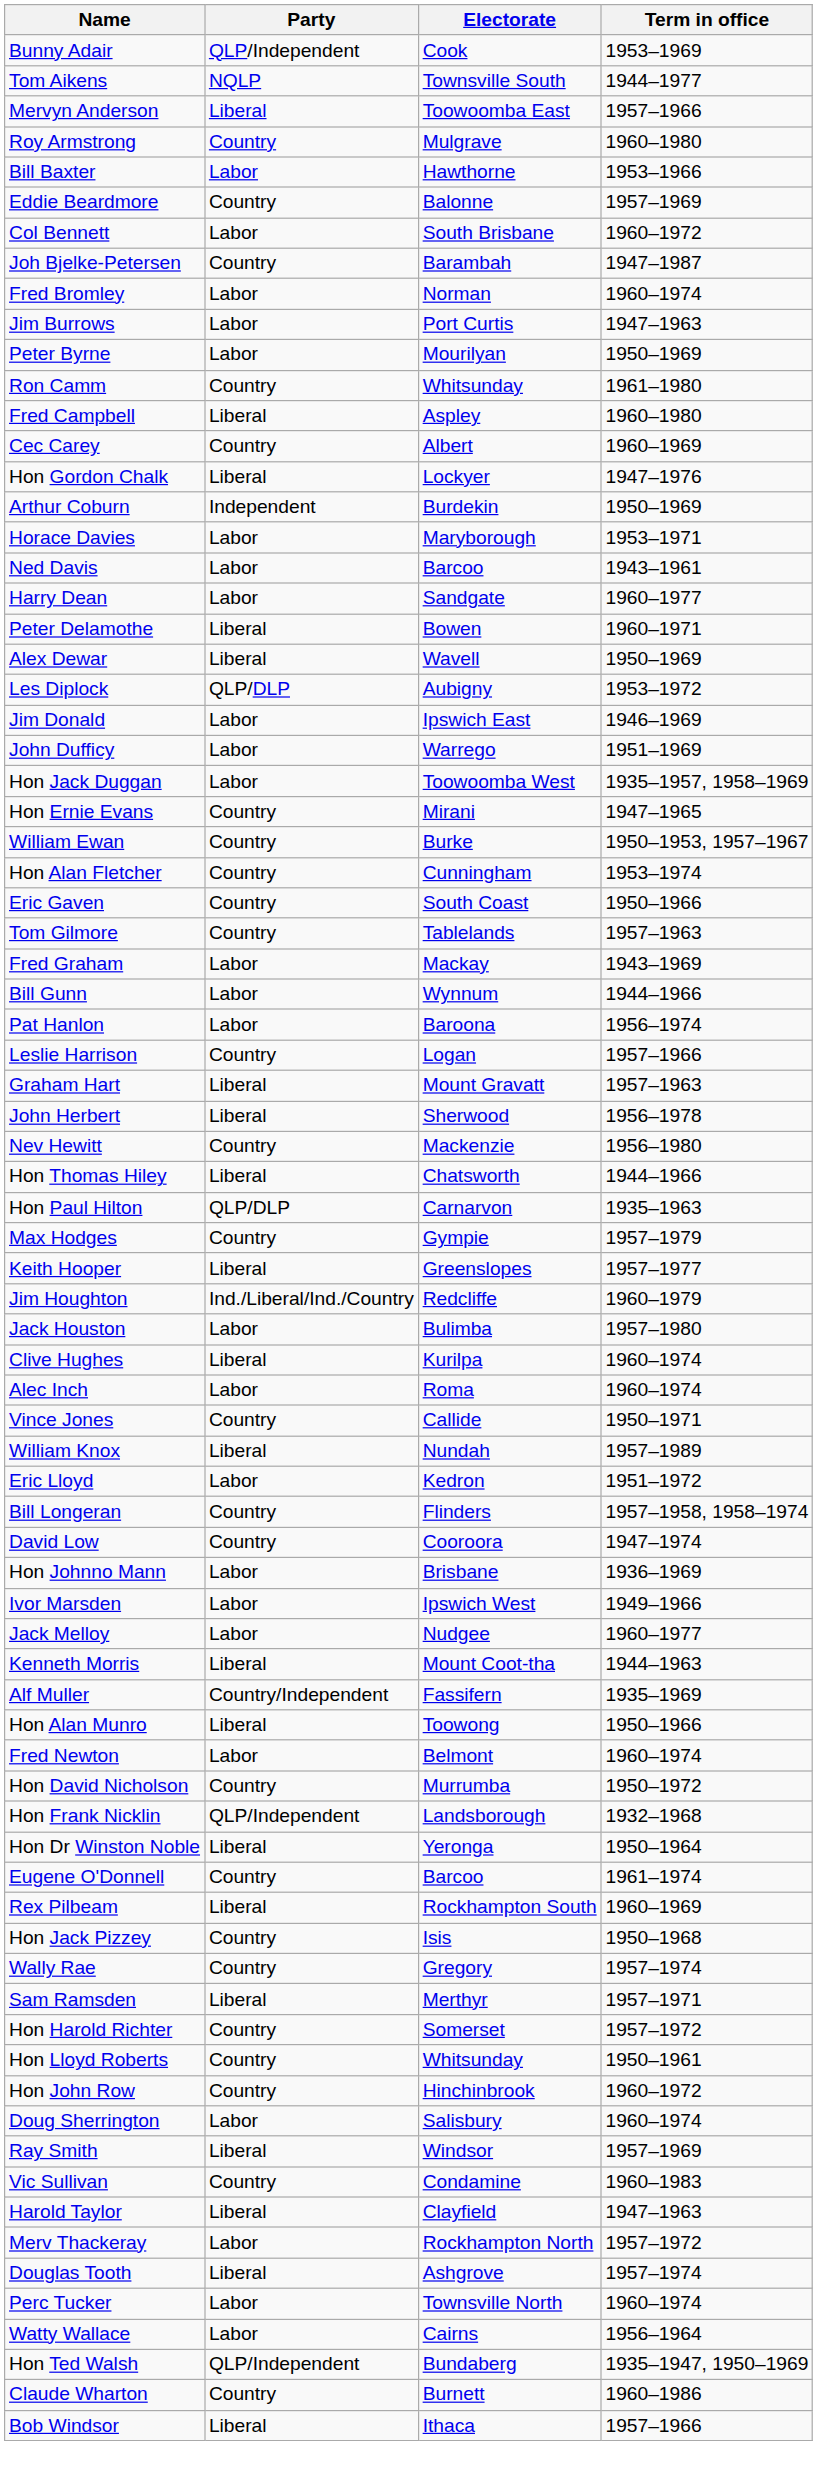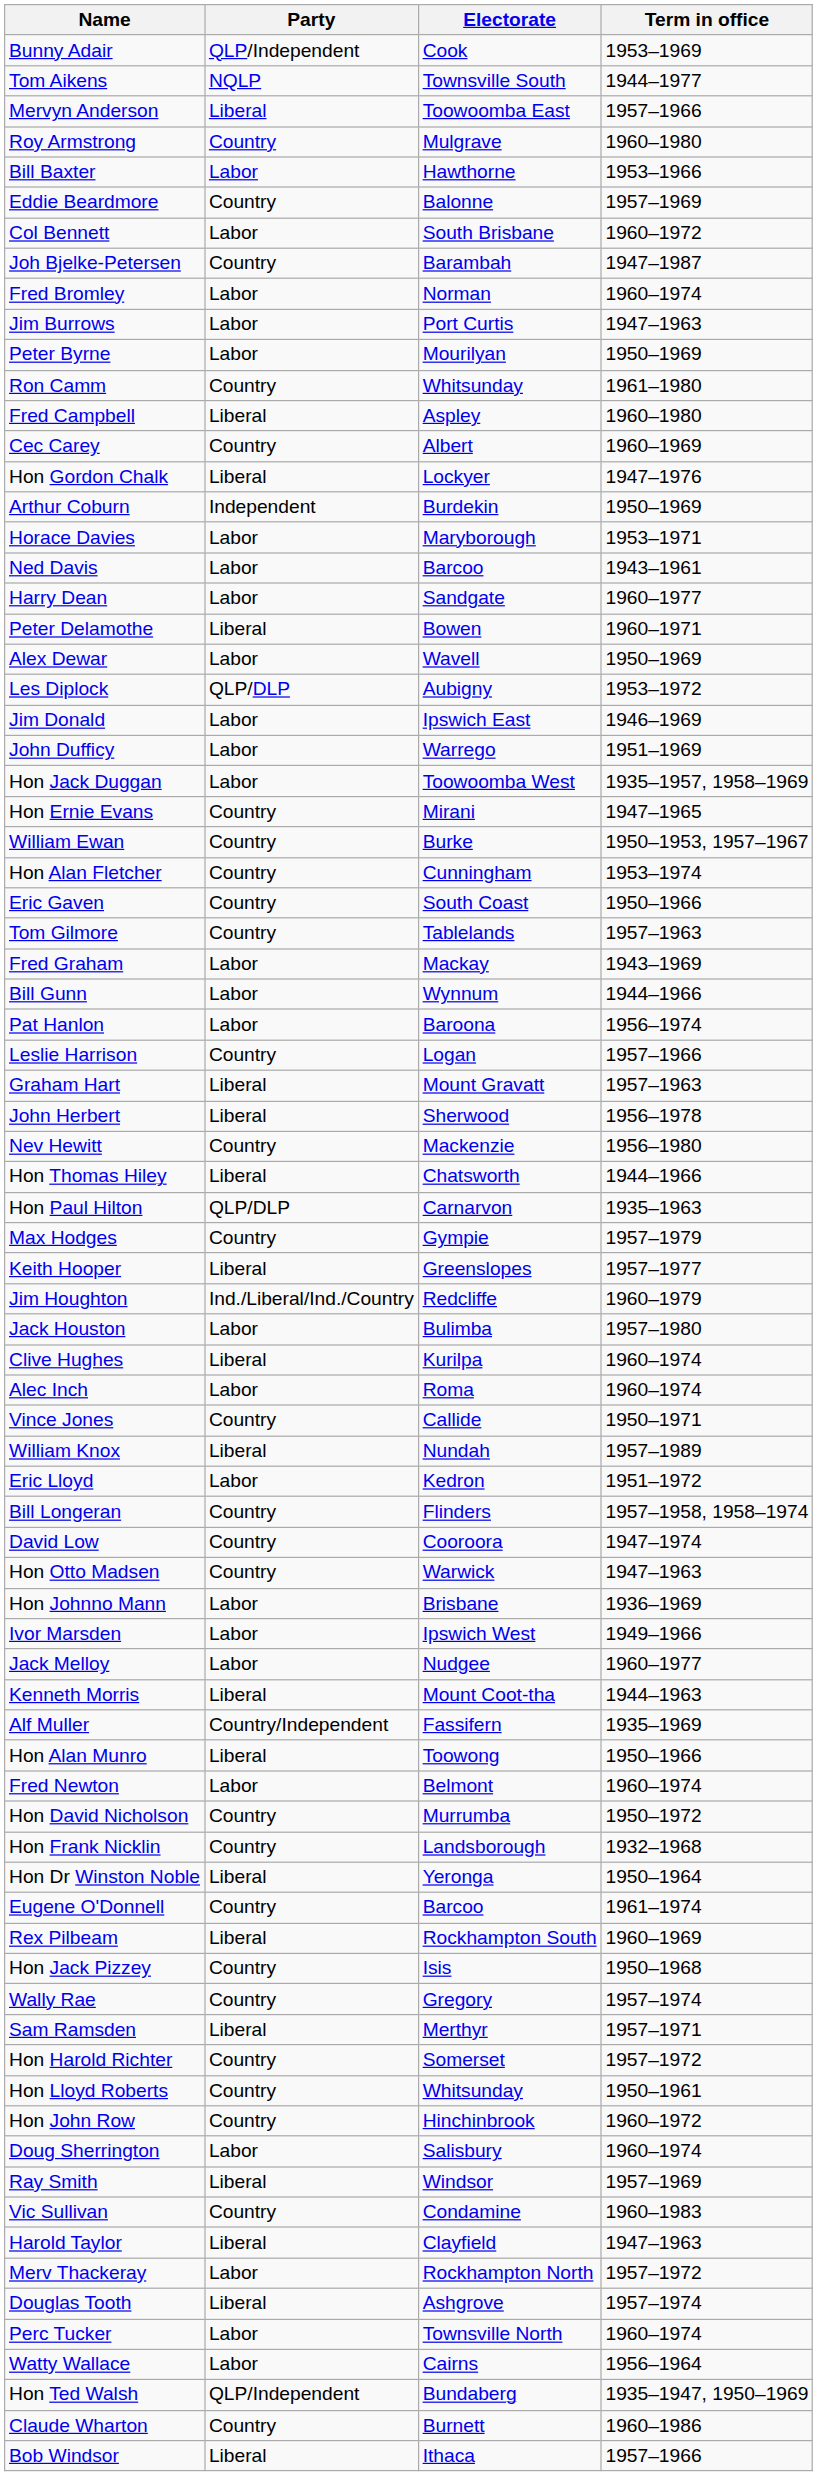 <table class="wikitable sortable">
 <tr>
 <th>Name</th>
 <th>Party</th>
 <th><a href='#'>Electorate</a></th>
 <th>Term in office</th>
 </tr>
 <tr>
 <td><a href='#'>Bunny Adair</a></td>
 <td><a href='#'>QLP</a>/Independent</td>
 <td><a href='#'>Cook</a></td>
 <td>1953–1969</td>
 </tr>
 <tr>
 <td><a href='#'>Tom Aikens</a></td>
 <td><a href='#'>NQLP</a></td>
 <td><a href='#'>Townsville South</a></td>
 <td>1944–1977</td>
 </tr>
 <tr>
 <td><a href='#'>Mervyn Anderson</a></td>
 <td><a href='#'>Liberal</a></td>
 <td><a href='#'>Toowoomba East</a></td>
 <td>1957–1966</td>
 </tr>
 <tr>
 <td><a href='#'>Roy Armstrong</a></td>
 <td><a href='#'>Country</a></td>
 <td><a href='#'>Mulgrave</a></td>
 <td>1960–1980</td>
 </tr>
 <tr>
 <td><a href='#'>Bill Baxter</a></td>
 <td><a href='#'>Labor</a></td>
 <td><a href='#'>Hawthorne</a></td>
 <td>1953–1966</td>
 </tr>
 <tr>
 <td><a href='#'>Eddie Beardmore</a></td>
 <td>Country</td>
 <td><a href='#'>Balonne</a></td>
 <td>1957–1969</td>
 </tr>
 <tr>
 <td><a href='#'>Col Bennett</a></td>
 <td>Labor</td>
 <td><a href='#'>South Brisbane</a></td>
 <td>1960–1972</td>
 </tr>
 <tr>
 <td><a href='#'>Joh Bjelke-Petersen</a></td>
 <td>Country</td>
 <td><a href='#'>Barambah</a></td>
 <td>1947–1987</td>
 </tr>
 <tr>
 <td><a href='#'>Fred Bromley</a></td>
 <td>Labor</td>
 <td><a href='#'>Norman</a></td>
 <td>1960–1974</td>
 </tr>
 <tr>
 <td><a href='#'>Jim Burrows</a></td>
 <td>Labor</td>
 <td><a href='#'>Port Curtis</a></td>
 <td>1947–1963</td>
 </tr>
 <tr>
 <td><a href='#'>Peter Byrne</a></td>
 <td>Labor</td>
 <td><a href='#'>Mourilyan</a></td>
 <td>1950–1969</td>
 </tr>
 <tr>
 <td><a href='#'>Ron Camm</a></td>
 <td>Country</td>
 <td><a href='#'>Whitsunday</a></td>
 <td>1961–1980</td>
 </tr>
 <tr>
 <td><a href='#'>Fred Campbell</a></td>
 <td>Liberal</td>
 <td><a href='#'>Aspley</a></td>
 <td>1960–1980</td>
 </tr>
 <tr>
 <td><a href='#'>Cec Carey</a></td>
 <td>Country</td>
 <td><a href='#'>Albert</a></td>
 <td>1960–1969</td>
 </tr>
 <tr>
 <td>Hon <a href='#'>Gordon Chalk</a></td>
 <td>Liberal</td>
 <td><a href='#'>Lockyer</a></td>
 <td>1947–1976</td>
 </tr>
 <tr>
 <td><a href='#'>Arthur Coburn</a></td>
 <td>Independent</td>
 <td><a href='#'>Burdekin</a></td>
 <td>1950–1969</td>
 </tr>
 <tr>
 <td><a href='#'>Horace Davies</a></td>
 <td>Labor</td>
 <td><a href='#'>Maryborough</a></td>
 <td>1953–1971</td>
 </tr>
 <tr>
 <td><a href='#'>Ned Davis</a></td>
 <td>Labor</td>
 <td><a href='#'>Barcoo</a></td>
 <td>1943–1961</td>
 </tr>
 <tr>
 <td><a href='#'>Harry Dean</a></td>
 <td>Labor</td>
 <td><a href='#'>Sandgate</a></td>
 <td>1960–1977</td>
 </tr>
 <tr>
 <td><a href='#'>Peter Delamothe</a></td>
 <td>Liberal</td>
 <td><a href='#'>Bowen</a></td>
 <td>1960–1971</td>
 </tr>
 <tr>
 <td><a href='#'>Alex Dewar</a></td>
-<td>Liberal</td>
+<td>Labor</td>
 <td><a href='#'>Wavell</a></td>
 <td>1950–1969</td>
 </tr>
 <tr>
 <td><a href='#'>Les Diplock</a></td>
 <td>QLP/<a href='#'>DLP</a></td>
 <td><a href='#'>Aubigny</a></td>
 <td>1953–1972</td>
 </tr>
 <tr>
 <td><a href='#'>Jim Donald</a></td>
 <td>Labor</td>
 <td><a href='#'>Ipswich East</a></td>
 <td>1946–1969</td>
 </tr>
 <tr>
 <td><a href='#'>John Dufficy</a></td>
 <td>Labor</td>
 <td><a href='#'>Warrego</a></td>
 <td>1951–1969</td>
 </tr>
 <tr>
 <td>Hon <a href='#'>Jack Duggan</a></td>
 <td>Labor</td>
 <td><a href='#'>Toowoomba West</a></td>
 <td>1935–1957, 1958–1969</td>
 </tr>
 <tr>
 <td>Hon <a href='#'>Ernie Evans</a></td>
 <td>Country</td>
 <td><a href='#'>Mirani</a></td>
 <td>1947–1965</td>
 </tr>
 <tr>
 <td><a href='#'>William Ewan</a></td>
 <td>Country</td>
 <td><a href='#'>Burke</a></td>
 <td>1950–1953, 1957–1967</td>
 </tr>
 <tr>
 <td>Hon <a href='#'>Alan Fletcher</a></td>
 <td>Country</td>
 <td><a href='#'>Cunningham</a></td>
 <td>1953–1974</td>
 </tr>
 <tr>
 <td><a href='#'>Eric Gaven</a></td>
 <td>Country</td>
 <td><a href='#'>South Coast</a></td>
 <td>1950–1966</td>
 </tr>
 <tr>
 <td><a href='#'>Tom Gilmore</a></td>
 <td>Country</td>
 <td><a href='#'>Tablelands</a></td>
 <td>1957–1963</td>
 </tr>
 <tr>
 <td><a href='#'>Fred Graham</a></td>
 <td>Labor</td>
 <td><a href='#'>Mackay</a></td>
 <td>1943–1969</td>
 </tr>
 <tr>
 <td><a href='#'>Bill Gunn</a></td>
 <td>Labor</td>
 <td><a href='#'>Wynnum</a></td>
 <td>1944–1966</td>
 </tr>
 <tr>
 <td><a href='#'>Pat Hanlon</a></td>
 <td>Labor</td>
 <td><a href='#'>Baroona</a></td>
 <td>1956–1974</td>
 </tr>
 <tr>
 <td><a href='#'>Leslie Harrison</a></td>
 <td>Country</td>
 <td><a href='#'>Logan</a></td>
 <td>1957–1966</td>
 </tr>
 <tr>
 <td><a href='#'>Graham Hart</a></td>
 <td>Liberal</td>
 <td><a href='#'>Mount Gravatt</a></td>
 <td>1957–1963</td>
 </tr>
 <tr>
 <td><a href='#'>John Herbert</a></td>
 <td>Liberal</td>
 <td><a href='#'>Sherwood</a></td>
 <td>1956–1978</td>
 </tr>
 <tr>
 <td><a href='#'>Nev Hewitt</a></td>
 <td>Country</td>
 <td><a href='#'>Mackenzie</a></td>
 <td>1956–1980</td>
 </tr>
 <tr>
 <td>Hon <a href='#'>Thomas Hiley</a></td>
 <td>Liberal</td>
 <td><a href='#'>Chatsworth</a></td>
 <td>1944–1966</td>
 </tr>
 <tr>
 <td>Hon <a href='#'>Paul Hilton</a></td>
 <td>QLP/DLP</td>
 <td><a href='#'>Carnarvon</a></td>
 <td>1935–1963</td>
 </tr>
 <tr>
 <td><a href='#'>Max Hodges</a></td>
 <td>Country</td>
 <td><a href='#'>Gympie</a></td>
 <td>1957–1979</td>
 </tr>
 <tr>
 <td><a href='#'>Keith Hooper</a></td>
 <td>Liberal</td>
 <td><a href='#'>Greenslopes</a></td>
 <td>1957–1977</td>
 </tr>
 <tr>
 <td><a href='#'>Jim Houghton</a></td>
 <td>Ind./Liberal/Ind./Country </td>
 <td><a href='#'>Redcliffe</a></td>
 <td>1960–1979</td>
 </tr>
 <tr>
 <td><a href='#'>Jack Houston</a></td>
 <td>Labor</td>
 <td><a href='#'>Bulimba</a></td>
 <td>1957–1980</td>
 </tr>
 <tr>
 <td><a href='#'>Clive Hughes</a></td>
 <td>Liberal</td>
 <td><a href='#'>Kurilpa</a></td>
 <td>1960–1974</td>
 </tr>
 <tr>
 <td><a href='#'>Alec Inch</a></td>
 <td>Labor</td>
 <td><a href='#'>Roma</a></td>
 <td>1960–1974</td>
 </tr>
 <tr>
 <td><a href='#'>Vince Jones</a></td>
 <td>Country</td>
 <td><a href='#'>Callide</a></td>
 <td>1950–1971</td>
 </tr>
 <tr>
 <td><a href='#'>William Knox</a></td>
 <td>Liberal</td>
 <td><a href='#'>Nundah</a></td>
 <td>1957–1989</td>
 </tr>
 <tr>
 <td><a href='#'>Eric Lloyd</a></td>
 <td>Labor</td>
 <td><a href='#'>Kedron</a></td>
 <td>1951–1972</td>
 </tr>
 <tr>
 <td><a href='#'>Bill Longeran</a></td>
 <td>Country</td>
 <td><a href='#'>Flinders</a></td>
 <td>1957–1958, 1958–1974</td>
 </tr>
 <tr>
 <td><a href='#'>David Low</a></td>
 <td>Country</td>
 <td><a href='#'>Cooroora</a></td>
 <td>1947–1974</td>
 </tr>
 <tr>
+<td>Hon <a href='#'>Otto Madsen</a></td>
+<td>Country</td>
+<td><a href='#'>Warwick</a></td>
+<td>1947–1963</td>
+</tr>
+<tr>
 <td>Hon <a href='#'>Johnno Mann</a></td>
 <td>Labor</td>
 <td><a href='#'>Brisbane</a></td>
 <td>1936–1969</td>
 </tr>
 <tr>
 <td><a href='#'>Ivor Marsden</a></td>
 <td>Labor</td>
 <td><a href='#'>Ipswich West</a></td>
 <td>1949–1966</td>
 </tr>
 <tr>
 <td><a href='#'>Jack Melloy</a></td>
 <td>Labor</td>
 <td><a href='#'>Nudgee</a></td>
 <td>1960–1977</td>
 </tr>
 <tr>
 <td><a href='#'>Kenneth Morris</a></td>
 <td>Liberal</td>
 <td><a href='#'>Mount Coot-tha</a></td>
 <td>1944–1963</td>
 </tr>
 <tr>
 <td><a href='#'>Alf Muller</a></td>
 <td>Country/Independent</td>
 <td><a href='#'>Fassifern</a></td>
 <td>1935–1969</td>
 </tr>
 <tr>
 <td>Hon <a href='#'>Alan Munro</a></td>
 <td>Liberal</td>
 <td><a href='#'>Toowong</a></td>
 <td>1950–1966</td>
 </tr>
 <tr>
 <td><a href='#'>Fred Newton</a></td>
 <td>Labor</td>
 <td><a href='#'>Belmont</a></td>
 <td>1960–1974</td>
 </tr>
 <tr>
 <td>Hon <a href='#'>David Nicholson</a></td>
 <td>Country</td>
 <td><a href='#'>Murrumba</a></td>
 <td>1950–1972</td>
 </tr>
 <tr>
 <td>Hon <a href='#'>Frank Nicklin</a></td>
-<td>QLP/Independent</td>
+<td>Country</td>
 <td><a href='#'>Landsborough</a></td>
 <td>1932–1968</td>
 </tr>
 <tr>
 <td>Hon Dr <a href='#'>Winston Noble</a></td>
 <td>Liberal</td>
 <td><a href='#'>Yeronga</a></td>
 <td>1950–1964</td>
 </tr>
 <tr>
 <td><a href='#'>Eugene O'Donnell</a></td>
 <td>Country</td>
 <td><a href='#'>Barcoo</a></td>
 <td>1961–1974</td>
 </tr>
 <tr>
 <td><a href='#'>Rex Pilbeam</a></td>
 <td>Liberal</td>
 <td><a href='#'>Rockhampton South</a></td>
 <td>1960–1969</td>
 </tr>
 <tr>
 <td>Hon <a href='#'>Jack Pizzey</a></td>
 <td>Country</td>
 <td><a href='#'>Isis</a></td>
 <td>1950–1968</td>
 </tr>
 <tr>
 <td><a href='#'>Wally Rae</a></td>
 <td>Country</td>
 <td><a href='#'>Gregory</a></td>
 <td>1957–1974</td>
 </tr>
 <tr>
 <td><a href='#'>Sam Ramsden</a></td>
 <td>Liberal</td>
 <td><a href='#'>Merthyr</a></td>
 <td>1957–1971</td>
 </tr>
 <tr>
 <td>Hon <a href='#'>Harold Richter</a></td>
 <td>Country</td>
 <td><a href='#'>Somerset</a></td>
 <td>1957–1972</td>
 </tr>
 <tr>
 <td>Hon <a href='#'>Lloyd Roberts</a></td>
 <td>Country</td>
 <td><a href='#'>Whitsunday</a></td>
 <td>1950–1961</td>
 </tr>
 <tr>
 <td>Hon <a href='#'>John Row</a></td>
 <td>Country</td>
 <td><a href='#'>Hinchinbrook</a></td>
 <td>1960–1972</td>
 </tr>
 <tr>
 <td><a href='#'>Doug Sherrington</a></td>
 <td>Labor</td>
 <td><a href='#'>Salisbury</a></td>
 <td>1960–1974</td>
 </tr>
 <tr>
 <td><a href='#'>Ray Smith</a></td>
 <td>Liberal</td>
 <td><a href='#'>Windsor</a></td>
 <td>1957–1969</td>
 </tr>
 <tr>
 <td><a href='#'>Vic Sullivan</a></td>
 <td>Country</td>
 <td><a href='#'>Condamine</a></td>
 <td>1960–1983</td>
 </tr>
 <tr>
 <td><a href='#'>Harold Taylor</a></td>
 <td>Liberal</td>
 <td><a href='#'>Clayfield</a></td>
 <td>1947–1963</td>
 </tr>
 <tr>
 <td><a href='#'>Merv Thackeray</a></td>
 <td>Labor</td>
 <td><a href='#'>Rockhampton North</a></td>
 <td>1957–1972</td>
 </tr>
 <tr>
 <td><a href='#'>Douglas Tooth</a></td>
 <td>Liberal</td>
 <td><a href='#'>Ashgrove</a></td>
 <td>1957–1974</td>
 </tr>
 <tr>
 <td><a href='#'>Perc Tucker</a></td>
 <td>Labor</td>
 <td><a href='#'>Townsville North</a></td>
 <td>1960–1974</td>
 </tr>
 <tr>
 <td><a href='#'>Watty Wallace</a></td>
 <td>Labor</td>
 <td><a href='#'>Cairns</a></td>
 <td>1956–1964</td>
 </tr>
 <tr>
 <td>Hon <a href='#'>Ted Walsh</a></td>
 <td>QLP/Independent</td>
 <td><a href='#'>Bundaberg</a></td>
 <td>1935–1947, 1950–1969</td>
 </tr>
 <tr>
 <td><a href='#'>Claude Wharton</a></td>
 <td>Country</td>
 <td><a href='#'>Burnett</a></td>
 <td>1960–1986</td>
 </tr>
 <tr>
 <td><a href='#'>Bob Windsor</a></td>
 <td>Liberal</td>
 <td><a href='#'>Ithaca</a></td>
 <td>1957–1966</td>
 </tr>
 </table>
